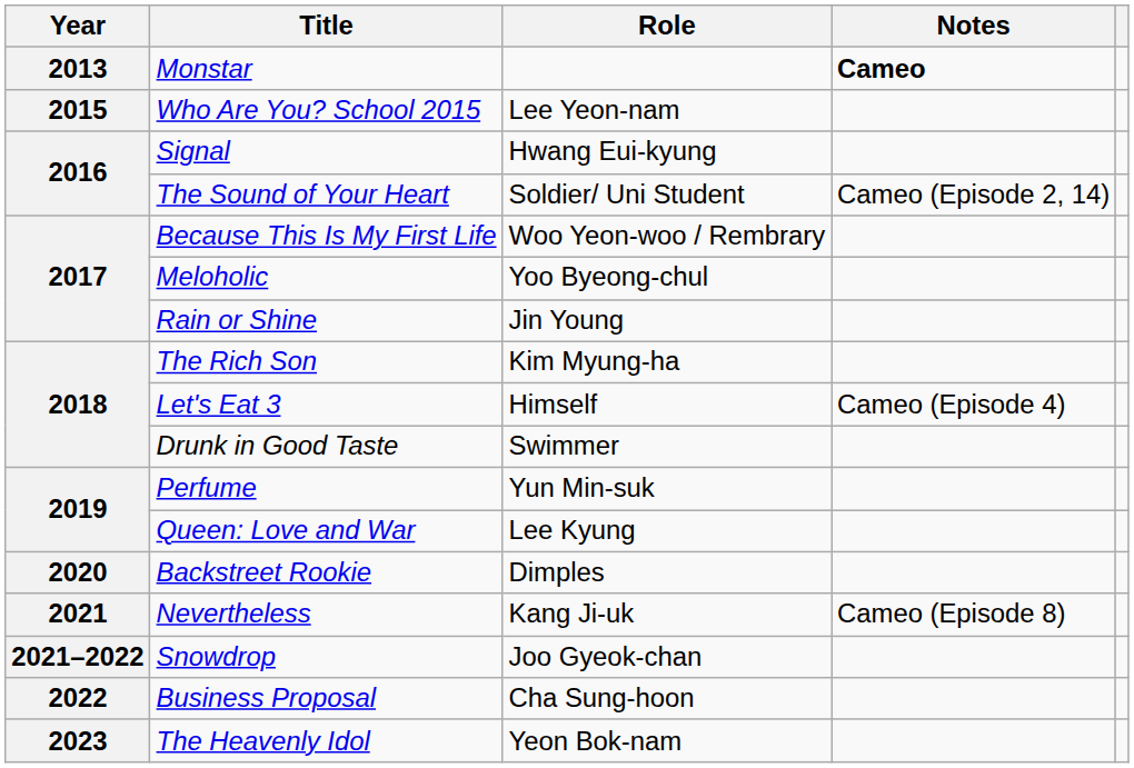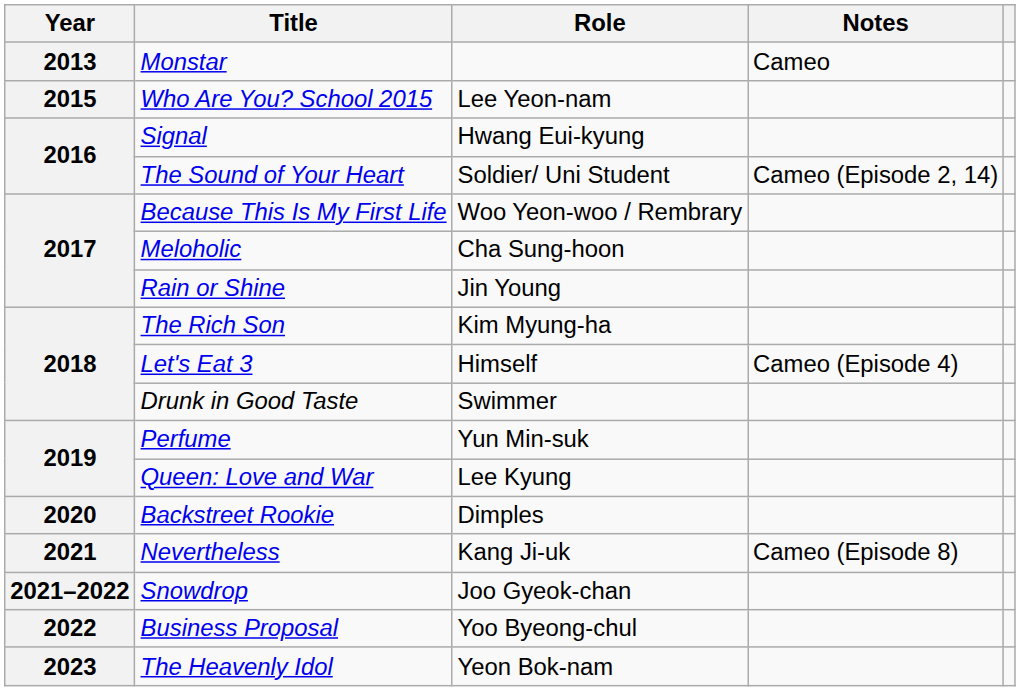 <table class="wikitable plainrowheaders sortable">
 <tr>
 <th scope="col">Year</th>
 <th scope="col">Title</th>
 <th scope="col">Role</th>
 <th scope="col">Notes</th>
 <th scope="col" class="unsortable"></th>
 </tr>
 <tr>
 <th scope="row">2013</th>
 <td><em><a href='#'>Monstar</a></em></td>
 <td></td>
-<td><strong>Cameo</strong></td>
+<td>Cameo</td>
 <td align="center"></td>
 </tr>
 <tr>
 <th scope="row">2015</th>
 <td><em><a href='#'>Who Are You? School 2015</a></em></td>
 <td>Lee Yeon-nam</td>
 <td></td>
 <td align="center"></td>
 </tr>
 <tr>
 <th scope="row" rowspan="2">2016</th>
 <td><em><a href='#'>Signal</a></em></td>
 <td>Hwang Eui-kyung</td>
 <td></td>
 <td align="center"></td>
 </tr>
 <tr>
 <td><em><a href='#'>The Sound of Your Heart</a></em></td>
 <td>Soldier/ Uni Student</td>
 <td>Cameo (Episode 2, 14)</td>
 <td style="text-align:center"></td>
 </tr>
 <tr>
 <th scope="row" rowspan="3">2017</th>
 <td><em><a href='#'>Because This Is My First Life</a></em></td>
 <td>Woo Yeon-woo / Rembrary</td>
 <td></td>
 <td align="center"></td>
 </tr>
 <tr>
 <td><em><a href='#'>Meloholic</a></em></td>
-<td>Yoo Byeong-chul</td>
+<td>Cha Sung-hoon</td>
 <td></td>
 <td align="center"></td>
 </tr>
 <tr>
 <td><em><a href='#'>Rain or Shine</a></em></td>
 <td>Jin Young</td>
 <td></td>
 <td align="center"></td>
 </tr>
 <tr>
 <th scope="row" rowspan="3">2018</th>
 <td><em><a href='#'>The Rich Son</a></em></td>
 <td>Kim Myung-ha</td>
 <td></td>
 <td align="center"></td>
 </tr>
 <tr>
 <td><em><a href='#'>Let's Eat 3</a></em></td>
 <td>Himself</td>
 <td>Cameo (Episode 4)</td>
 <td align="center"></td>
 </tr>
 <tr>
 <td><em>Drunk in Good Taste </em></td>
 <td>Swimmer</td>
 <td></td>
 <td align="center"></td>
 </tr>
 <tr>
 <th scope="row" rowspan="2">2019</th>
 <td><em><a href='#'>Perfume</a></em></td>
 <td>Yun Min-suk</td>
 <td></td>
 <td align="center"></td>
 </tr>
 <tr>
 <td><em><a href='#'>Queen: Love and War</a></em></td>
 <td>Lee Kyung</td>
 <td></td>
 <td align="center"></td>
 </tr>
 <tr>
 <th scope="row">2020</th>
 <td><em><a href='#'>Backstreet Rookie</a></em></td>
 <td>Dimples</td>
 <td></td>
 <td align="center"></td>
 </tr>
 <tr>
 <th scope="row">2021</th>
 <td><em><a href='#'>Nevertheless</a></em></td>
 <td>Kang Ji-uk</td>
 <td>Cameo (Episode 8)</td>
 <td></td>
 </tr>
 <tr>
 <th scope="row">2021–2022</th>
 <td><em><a href='#'>Snowdrop</a></em></td>
 <td>Joo Gyeok-chan</td>
 <td></td>
 <td align="center"></td>
 </tr>
 <tr>
 <th scope="row">2022</th>
 <td><em><a href='#'>Business Proposal</a></em></td>
-<td>Cha Sung-hoon</td>
+<td>Yoo Byeong-chul</td>
 <td></td>
 <td align="center"></td>
 </tr>
 <tr>
 <th scope="row">2023</th>
 <td><em><a href='#'>The Heavenly Idol</a></em></td>
 <td>Yeon Bok-nam</td>
 <td></td>
 <td align="center"></td>
 </tr>
 </table>
